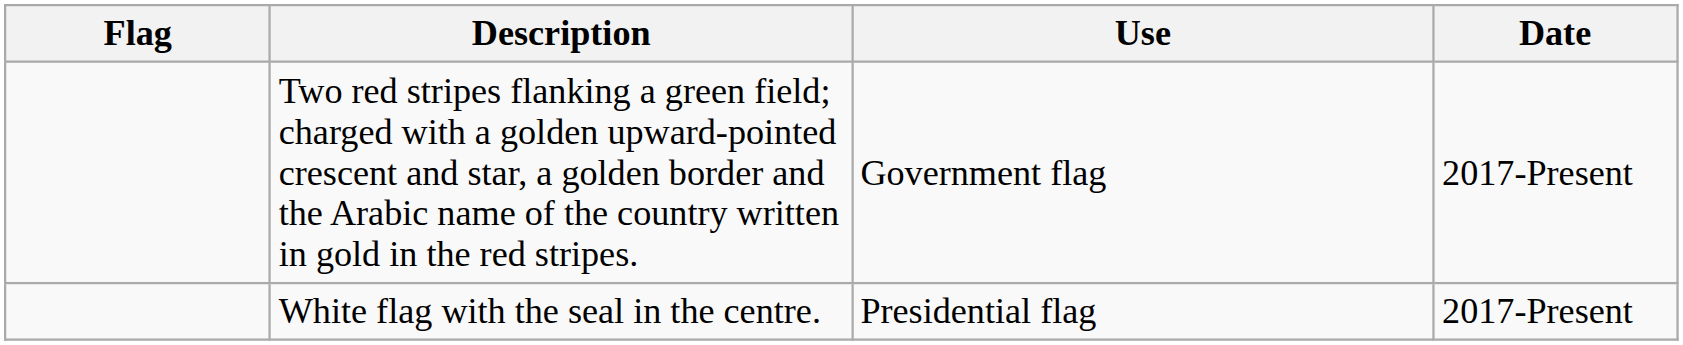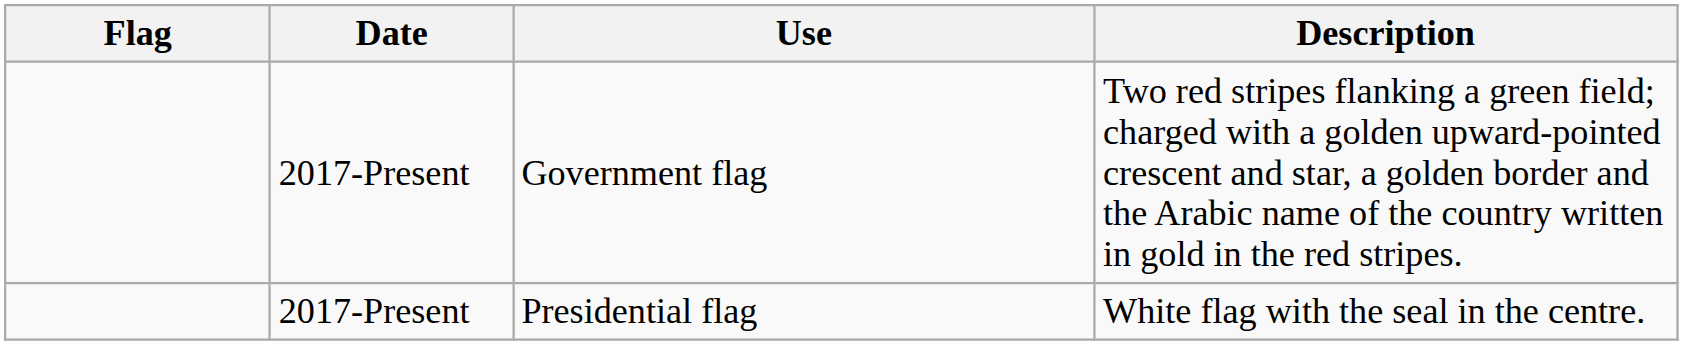 <table class="wikitable">
 <tr>
 <th style="width:110px;">Flag</th>
+<th style="width:100px;">Date</th>
+<th style="width:250px;">Use</th>
 <th style="width:250px;">Description</th>
-<th style="width:250px;">Use</th>
-<th style="width:100px;">Date</th>
 </tr>
 <tr>
 <td></td>
+<td>2017-Present</td>
+<td>Government flag</td>
 <td>Two red stripes flanking a green field; charged with a golden upward-pointed crescent and star, a golden border and the Arabic name of the country written in gold in the red stripes.</td>
-<td>Government flag</td>
-<td>2017-Present</td>
 </tr>
 <tr>
 <td></td>
+<td>2017-Present</td>
+<td>Presidential flag</td>
 <td>White flag with the seal in the centre.</td>
-<td>Presidential flag</td>
-<td>2017-Present</td>
 </tr>
 </table>
